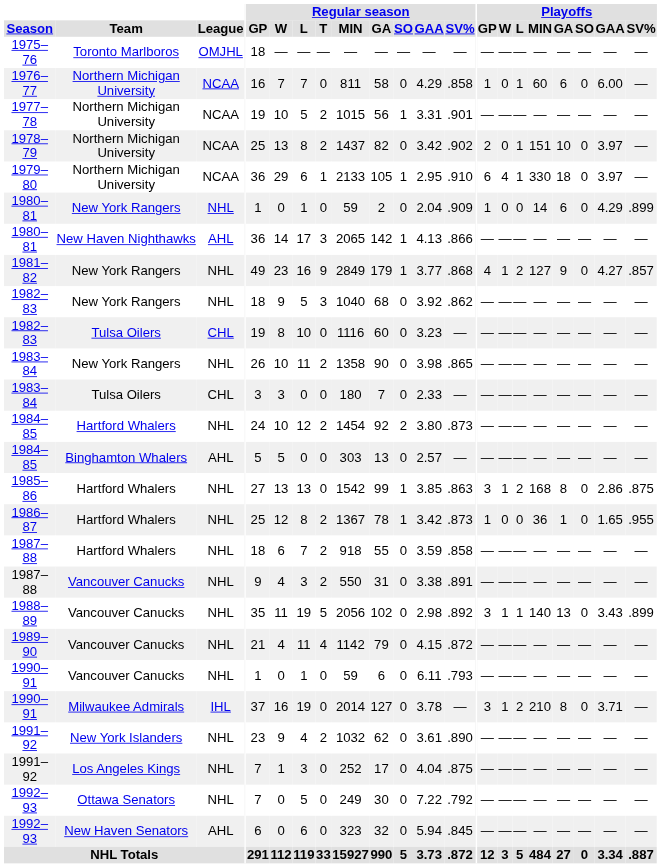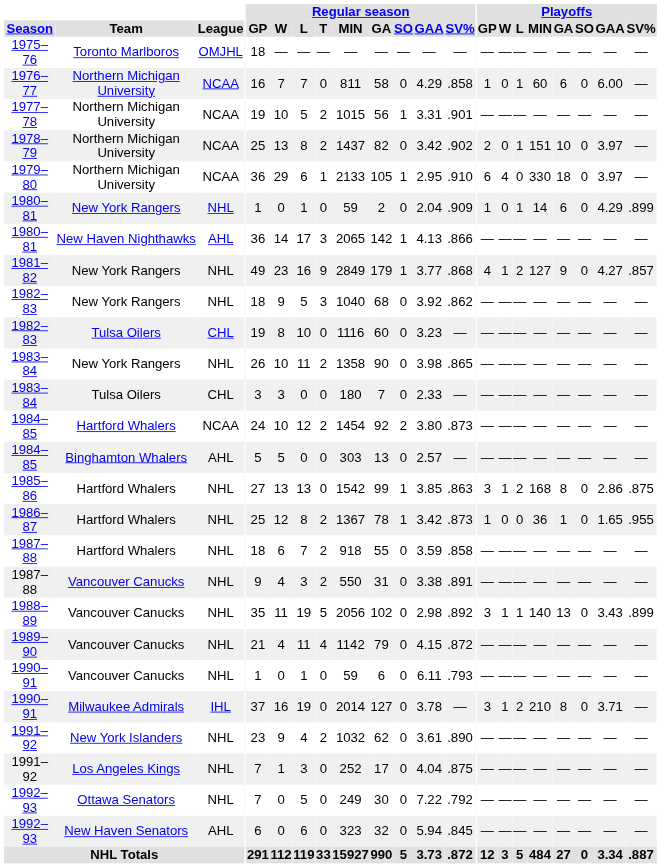 <table border="0" cellpadding="1" cellspacing="0" style="width:90%; text-align:center;">
 <tr bgcolor="#e0e0e0">
 <th colspan="3" bgcolor="#ffffff"></th>
 <th rowspan="99" bgcolor="#ffffff"></th>
 <th colspan="9" bgcolor="#e0e0e0"><a href='#'>Regular season</a></th>
 <th rowspan="99" bgcolor="#ffffff"></th>
 <th colspan="8" bgcolor="#e0e0e0"><a href='#'>Playoffs</a></th>
 </tr>
 <tr bgcolor="#e0e0e0">
 <th><a href='#'>Season</a></th>
 <th>Team</th>
 <th>League</th>
 <th>GP</th>
 <th>W</th>
 <th>L</th>
 <th>T</th>
 <th>MIN</th>
 <th>GA</th>
 <th><a href='#'>SO</a></th>
 <th><a href='#'>GAA</a></th>
 <th><a href='#'>SV%</a></th>
 <th>GP</th>
 <th>W</th>
 <th>L</th>
 <th>MIN</th>
 <th>GA</th>
 <th>SO</th>
 <th>GAA</th>
 <th>SV%</th>
 </tr>
 <tr>
 <td><a href='#'>1975–76</a></td>
 <td><a href='#'>Toronto Marlboros</a></td>
 <td><a href='#'>OMJHL</a></td>
 <td>18</td>
 <td>—</td>
 <td>—</td>
 <td>—</td>
 <td>—</td>
 <td>—</td>
 <td>—</td>
 <td>—</td>
 <td>—</td>
 <td>—</td>
 <td>—</td>
 <td>—</td>
 <td>—</td>
 <td>—</td>
 <td>—</td>
 <td>—</td>
 <td>—</td>
 </tr>
 <tr bgcolor="#f0f0f0">
 <td><a href='#'>1976–77</a></td>
 <td><a href='#'>Northern Michigan University</a></td>
 <td><a href='#'>NCAA</a></td>
 <td>16</td>
 <td>7</td>
 <td>7</td>
 <td>0</td>
 <td>811</td>
 <td>58</td>
 <td>0</td>
 <td>4.29</td>
 <td>.858</td>
 <td>1</td>
 <td>0</td>
 <td>1</td>
 <td>60</td>
 <td>6</td>
 <td>0</td>
 <td>6.00</td>
 <td>—</td>
 </tr>
 <tr>
 <td><a href='#'>1977–78</a></td>
 <td>Northern Michigan University</td>
 <td>NCAA</td>
 <td>19</td>
 <td>10</td>
 <td>5</td>
 <td>2</td>
 <td>1015</td>
 <td>56</td>
 <td>1</td>
 <td>3.31</td>
 <td>.901</td>
 <td>—</td>
 <td>—</td>
 <td>—</td>
 <td>—</td>
 <td>—</td>
 <td>—</td>
 <td>—</td>
 <td>—</td>
 </tr>
 <tr bgcolor="#f0f0f0">
 <td><a href='#'>1978–79</a></td>
 <td>Northern Michigan University</td>
 <td>NCAA</td>
 <td>25</td>
 <td>13</td>
 <td>8</td>
 <td>2</td>
 <td>1437</td>
 <td>82</td>
 <td>0</td>
 <td>3.42</td>
 <td>.902</td>
 <td>2</td>
 <td>0</td>
 <td>1</td>
 <td>151</td>
 <td>10</td>
 <td>0</td>
 <td>3.97</td>
 <td>—</td>
 </tr>
 <tr>
 <td><a href='#'>1979–80</a></td>
 <td>Northern Michigan University</td>
 <td>NCAA</td>
 <td>36</td>
 <td>29</td>
 <td>6</td>
 <td>1</td>
 <td>2133</td>
 <td>105</td>
 <td>1</td>
 <td>2.95</td>
 <td>.910</td>
 <td>6</td>
 <td>4</td>
-<td>1</td>
+<td>0</td>
 <td>330</td>
 <td>18</td>
 <td>0</td>
 <td>3.97</td>
 <td>—</td>
 </tr>
 <tr bgcolor="#f0f0f0">
 <td><a href='#'>1980–81</a></td>
 <td><a href='#'>New York Rangers</a></td>
 <td><a href='#'>NHL</a></td>
 <td>1</td>
 <td>0</td>
 <td>1</td>
 <td>0</td>
 <td>59</td>
 <td>2</td>
 <td>0</td>
 <td>2.04</td>
 <td>.909</td>
 <td>1</td>
 <td>0</td>
-<td>0</td>
+<td>1</td>
 <td>14</td>
 <td>6</td>
 <td>0</td>
 <td>4.29</td>
 <td>.899</td>
 </tr>
 <tr>
 <td><a href='#'>1980–81</a></td>
 <td><a href='#'>New Haven Nighthawks</a></td>
 <td><a href='#'>AHL</a></td>
 <td>36</td>
 <td>14</td>
 <td>17</td>
 <td>3</td>
 <td>2065</td>
 <td>142</td>
 <td>1</td>
 <td>4.13</td>
 <td>.866</td>
 <td>—</td>
 <td>—</td>
 <td>—</td>
 <td>—</td>
 <td>—</td>
 <td>—</td>
 <td>—</td>
 <td>—</td>
 </tr>
 <tr bgcolor="#f0f0f0">
 <td><a href='#'>1981–82</a></td>
 <td>New York Rangers</td>
 <td>NHL</td>
 <td>49</td>
 <td>23</td>
 <td>16</td>
 <td>9</td>
 <td>2849</td>
 <td>179</td>
 <td>1</td>
 <td>3.77</td>
 <td>.868</td>
 <td>4</td>
 <td>1</td>
 <td>2</td>
 <td>127</td>
 <td>9</td>
 <td>0</td>
 <td>4.27</td>
 <td>.857</td>
 </tr>
 <tr>
 <td><a href='#'>1982–83</a></td>
 <td>New York Rangers</td>
 <td>NHL</td>
 <td>18</td>
 <td>9</td>
 <td>5</td>
 <td>3</td>
 <td>1040</td>
 <td>68</td>
 <td>0</td>
 <td>3.92</td>
 <td>.862</td>
 <td>—</td>
 <td>—</td>
 <td>—</td>
 <td>—</td>
 <td>—</td>
 <td>—</td>
 <td>—</td>
 <td>—</td>
 </tr>
 <tr bgcolor="#f0f0f0">
 <td><a href='#'>1982–83</a></td>
 <td><a href='#'>Tulsa Oilers</a></td>
 <td><a href='#'>CHL</a></td>
 <td>19</td>
 <td>8</td>
 <td>10</td>
 <td>0</td>
 <td>1116</td>
 <td>60</td>
 <td>0</td>
 <td>3.23</td>
 <td>—</td>
 <td>—</td>
 <td>—</td>
 <td>—</td>
 <td>—</td>
 <td>—</td>
 <td>—</td>
 <td>—</td>
 <td>—</td>
 </tr>
 <tr>
 <td><a href='#'>1983–84</a></td>
 <td>New York Rangers</td>
 <td>NHL</td>
 <td>26</td>
 <td>10</td>
 <td>11</td>
 <td>2</td>
 <td>1358</td>
 <td>90</td>
 <td>0</td>
 <td>3.98</td>
 <td>.865</td>
 <td>—</td>
 <td>—</td>
 <td>—</td>
 <td>—</td>
 <td>—</td>
 <td>—</td>
 <td>—</td>
 <td>—</td>
 </tr>
 <tr bgcolor="#f0f0f0">
 <td><a href='#'>1983–84</a></td>
 <td>Tulsa Oilers</td>
 <td>CHL</td>
 <td>3</td>
 <td>3</td>
 <td>0</td>
 <td>0</td>
 <td>180</td>
 <td>7</td>
 <td>0</td>
 <td>2.33</td>
 <td>—</td>
 <td>—</td>
 <td>—</td>
 <td>—</td>
 <td>—</td>
 <td>—</td>
 <td>—</td>
 <td>—</td>
 <td>—</td>
 </tr>
 <tr>
 <td><a href='#'>1984–85</a></td>
 <td><a href='#'>Hartford Whalers</a></td>
-<td>NHL</td>
+<td>NCAA</td>
 <td>24</td>
 <td>10</td>
 <td>12</td>
 <td>2</td>
 <td>1454</td>
 <td>92</td>
 <td>2</td>
 <td>3.80</td>
 <td>.873</td>
 <td>—</td>
 <td>—</td>
 <td>—</td>
 <td>—</td>
 <td>—</td>
 <td>—</td>
 <td>—</td>
 <td>—</td>
 </tr>
 <tr bgcolor="#f0f0f0">
 <td><a href='#'>1984–85</a></td>
 <td><a href='#'>Binghamton Whalers</a></td>
 <td>AHL</td>
 <td>5</td>
 <td>5</td>
 <td>0</td>
 <td>0</td>
 <td>303</td>
 <td>13</td>
 <td>0</td>
 <td>2.57</td>
 <td>—</td>
 <td>—</td>
 <td>—</td>
 <td>—</td>
 <td>—</td>
 <td>—</td>
 <td>—</td>
 <td>—</td>
 <td>—</td>
 </tr>
 <tr>
 <td><a href='#'>1985–86</a></td>
 <td>Hartford Whalers</td>
 <td>NHL</td>
 <td>27</td>
 <td>13</td>
 <td>13</td>
 <td>0</td>
 <td>1542</td>
 <td>99</td>
 <td>1</td>
 <td>3.85</td>
 <td>.863</td>
 <td>3</td>
 <td>1</td>
 <td>2</td>
 <td>168</td>
 <td>8</td>
 <td>0</td>
 <td>2.86</td>
 <td>.875</td>
 </tr>
 <tr bgcolor="#f0f0f0">
 <td><a href='#'>1986–87</a></td>
 <td>Hartford Whalers</td>
 <td>NHL</td>
 <td>25</td>
 <td>12</td>
 <td>8</td>
 <td>2</td>
 <td>1367</td>
 <td>78</td>
 <td>1</td>
 <td>3.42</td>
 <td>.873</td>
 <td>1</td>
 <td>0</td>
 <td>0</td>
 <td>36</td>
 <td>1</td>
 <td>0</td>
 <td>1.65</td>
 <td>.955</td>
 </tr>
 <tr>
 <td><a href='#'>1987–88</a></td>
 <td>Hartford Whalers</td>
 <td>NHL</td>
 <td>18</td>
 <td>6</td>
 <td>7</td>
 <td>2</td>
 <td>918</td>
 <td>55</td>
 <td>0</td>
 <td>3.59</td>
 <td>.858</td>
 <td>—</td>
 <td>—</td>
 <td>—</td>
 <td>—</td>
 <td>—</td>
 <td>—</td>
 <td>—</td>
 <td>—</td>
 </tr>
 <tr bgcolor="#f0f0f0">
 <td>1987–88</td>
 <td><a href='#'>Vancouver Canucks</a></td>
 <td>NHL</td>
 <td>9</td>
 <td>4</td>
 <td>3</td>
 <td>2</td>
 <td>550</td>
 <td>31</td>
 <td>0</td>
 <td>3.38</td>
 <td>.891</td>
 <td>—</td>
 <td>—</td>
 <td>—</td>
 <td>—</td>
 <td>—</td>
 <td>—</td>
 <td>—</td>
 <td>—</td>
 </tr>
 <tr>
 <td><a href='#'>1988–89</a></td>
 <td>Vancouver Canucks</td>
 <td>NHL</td>
 <td>35</td>
 <td>11</td>
 <td>19</td>
 <td>5</td>
 <td>2056</td>
 <td>102</td>
 <td>0</td>
 <td>2.98</td>
 <td>.892</td>
 <td>3</td>
 <td>1</td>
 <td>1</td>
 <td>140</td>
 <td>13</td>
 <td>0</td>
 <td>3.43</td>
 <td>.899</td>
 </tr>
 <tr bgcolor="#f0f0f0">
 <td><a href='#'>1989–90</a></td>
 <td>Vancouver Canucks</td>
 <td>NHL</td>
 <td>21</td>
 <td>4</td>
 <td>11</td>
 <td>4</td>
 <td>1142</td>
 <td>79</td>
 <td>0</td>
 <td>4.15</td>
 <td>.872</td>
 <td>—</td>
 <td>—</td>
 <td>—</td>
 <td>—</td>
 <td>—</td>
 <td>—</td>
 <td>—</td>
 <td>—</td>
 </tr>
 <tr>
 <td><a href='#'>1990–91</a></td>
 <td>Vancouver Canucks</td>
 <td>NHL</td>
 <td>1</td>
 <td>0</td>
 <td>1</td>
 <td>0</td>
 <td>59</td>
 <td>6</td>
 <td>0</td>
 <td>6.11</td>
 <td>.793</td>
 <td>—</td>
 <td>—</td>
 <td>—</td>
 <td>—</td>
 <td>—</td>
 <td>—</td>
 <td>—</td>
 <td>—</td>
 </tr>
 <tr bgcolor="#f0f0f0">
 <td><a href='#'>1990–91</a></td>
 <td><a href='#'>Milwaukee Admirals</a></td>
 <td><a href='#'>IHL</a></td>
 <td>37</td>
 <td>16</td>
 <td>19</td>
 <td>0</td>
 <td>2014</td>
 <td>127</td>
 <td>0</td>
 <td>3.78</td>
 <td>—</td>
 <td>3</td>
 <td>1</td>
 <td>2</td>
 <td>210</td>
 <td>8</td>
 <td>0</td>
 <td>3.71</td>
 <td>—</td>
 </tr>
 <tr>
 <td><a href='#'>1991–92</a></td>
 <td><a href='#'>New York Islanders</a></td>
 <td>NHL</td>
 <td>23</td>
 <td>9</td>
 <td>4</td>
 <td>2</td>
 <td>1032</td>
 <td>62</td>
 <td>0</td>
 <td>3.61</td>
 <td>.890</td>
 <td>—</td>
 <td>—</td>
 <td>—</td>
 <td>—</td>
 <td>—</td>
 <td>—</td>
 <td>—</td>
 <td>—</td>
 </tr>
 <tr bgcolor="#f0f0f0">
 <td>1991–92</td>
 <td><a href='#'>Los Angeles Kings</a></td>
 <td>NHL</td>
 <td>7</td>
 <td>1</td>
 <td>3</td>
 <td>0</td>
 <td>252</td>
 <td>17</td>
 <td>0</td>
 <td>4.04</td>
 <td>.875</td>
 <td>—</td>
 <td>—</td>
 <td>—</td>
 <td>—</td>
 <td>—</td>
 <td>—</td>
 <td>—</td>
 <td>—</td>
 </tr>
 <tr>
 <td><a href='#'>1992–93</a></td>
 <td><a href='#'>Ottawa Senators</a></td>
 <td>NHL</td>
 <td>7</td>
 <td>0</td>
 <td>5</td>
 <td>0</td>
 <td>249</td>
 <td>30</td>
 <td>0</td>
 <td>7.22</td>
 <td>.792</td>
 <td>—</td>
 <td>—</td>
 <td>—</td>
 <td>—</td>
 <td>—</td>
 <td>—</td>
 <td>—</td>
 <td>—</td>
 </tr>
 <tr bgcolor="#f0f0f0">
 <td><a href='#'>1992–93</a></td>
 <td><a href='#'>New Haven Senators</a></td>
 <td>AHL</td>
 <td>6</td>
 <td>0</td>
 <td>6</td>
 <td>0</td>
 <td>323</td>
 <td>32</td>
 <td>0</td>
 <td>5.94</td>
 <td>.845</td>
 <td>—</td>
 <td>—</td>
 <td>—</td>
 <td>—</td>
 <td>—</td>
 <td>—</td>
 <td>—</td>
 <td>—</td>
 </tr>
 <tr bgcolor="#e0e0e0">
 <th colspan="3" align="center">NHL Totals</th>
 <th>291</th>
 <th>112</th>
 <th>119</th>
 <th>33</th>
 <th>15927</th>
 <th>990</th>
 <th>5</th>
 <th>3.73</th>
 <th>.872</th>
 <th>12</th>
 <th>3</th>
 <th>5</th>
 <th>484</th>
 <th>27</th>
 <th>0</th>
 <th>3.34</th>
 <th>.887</th>
 </tr>
 </table>
